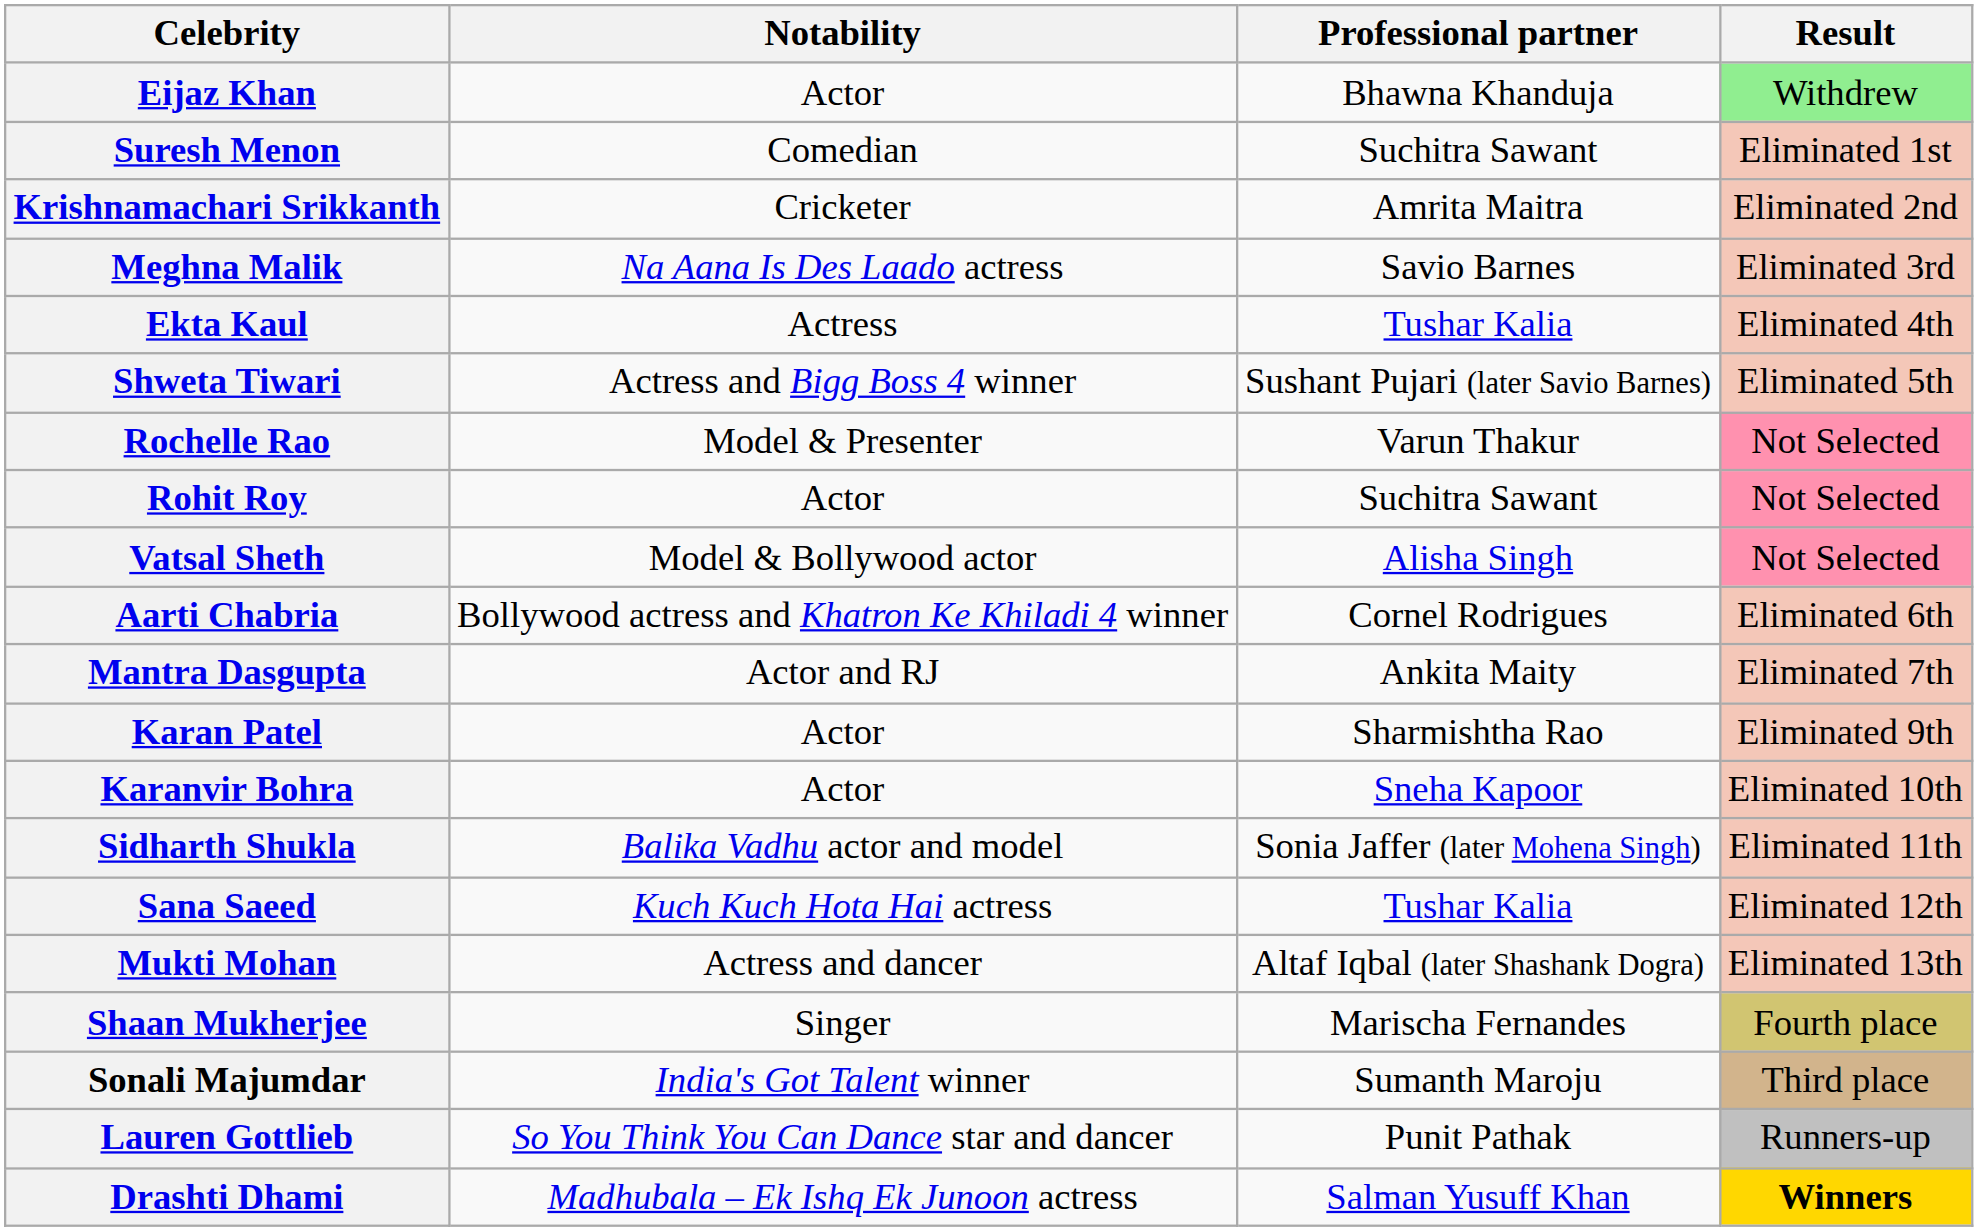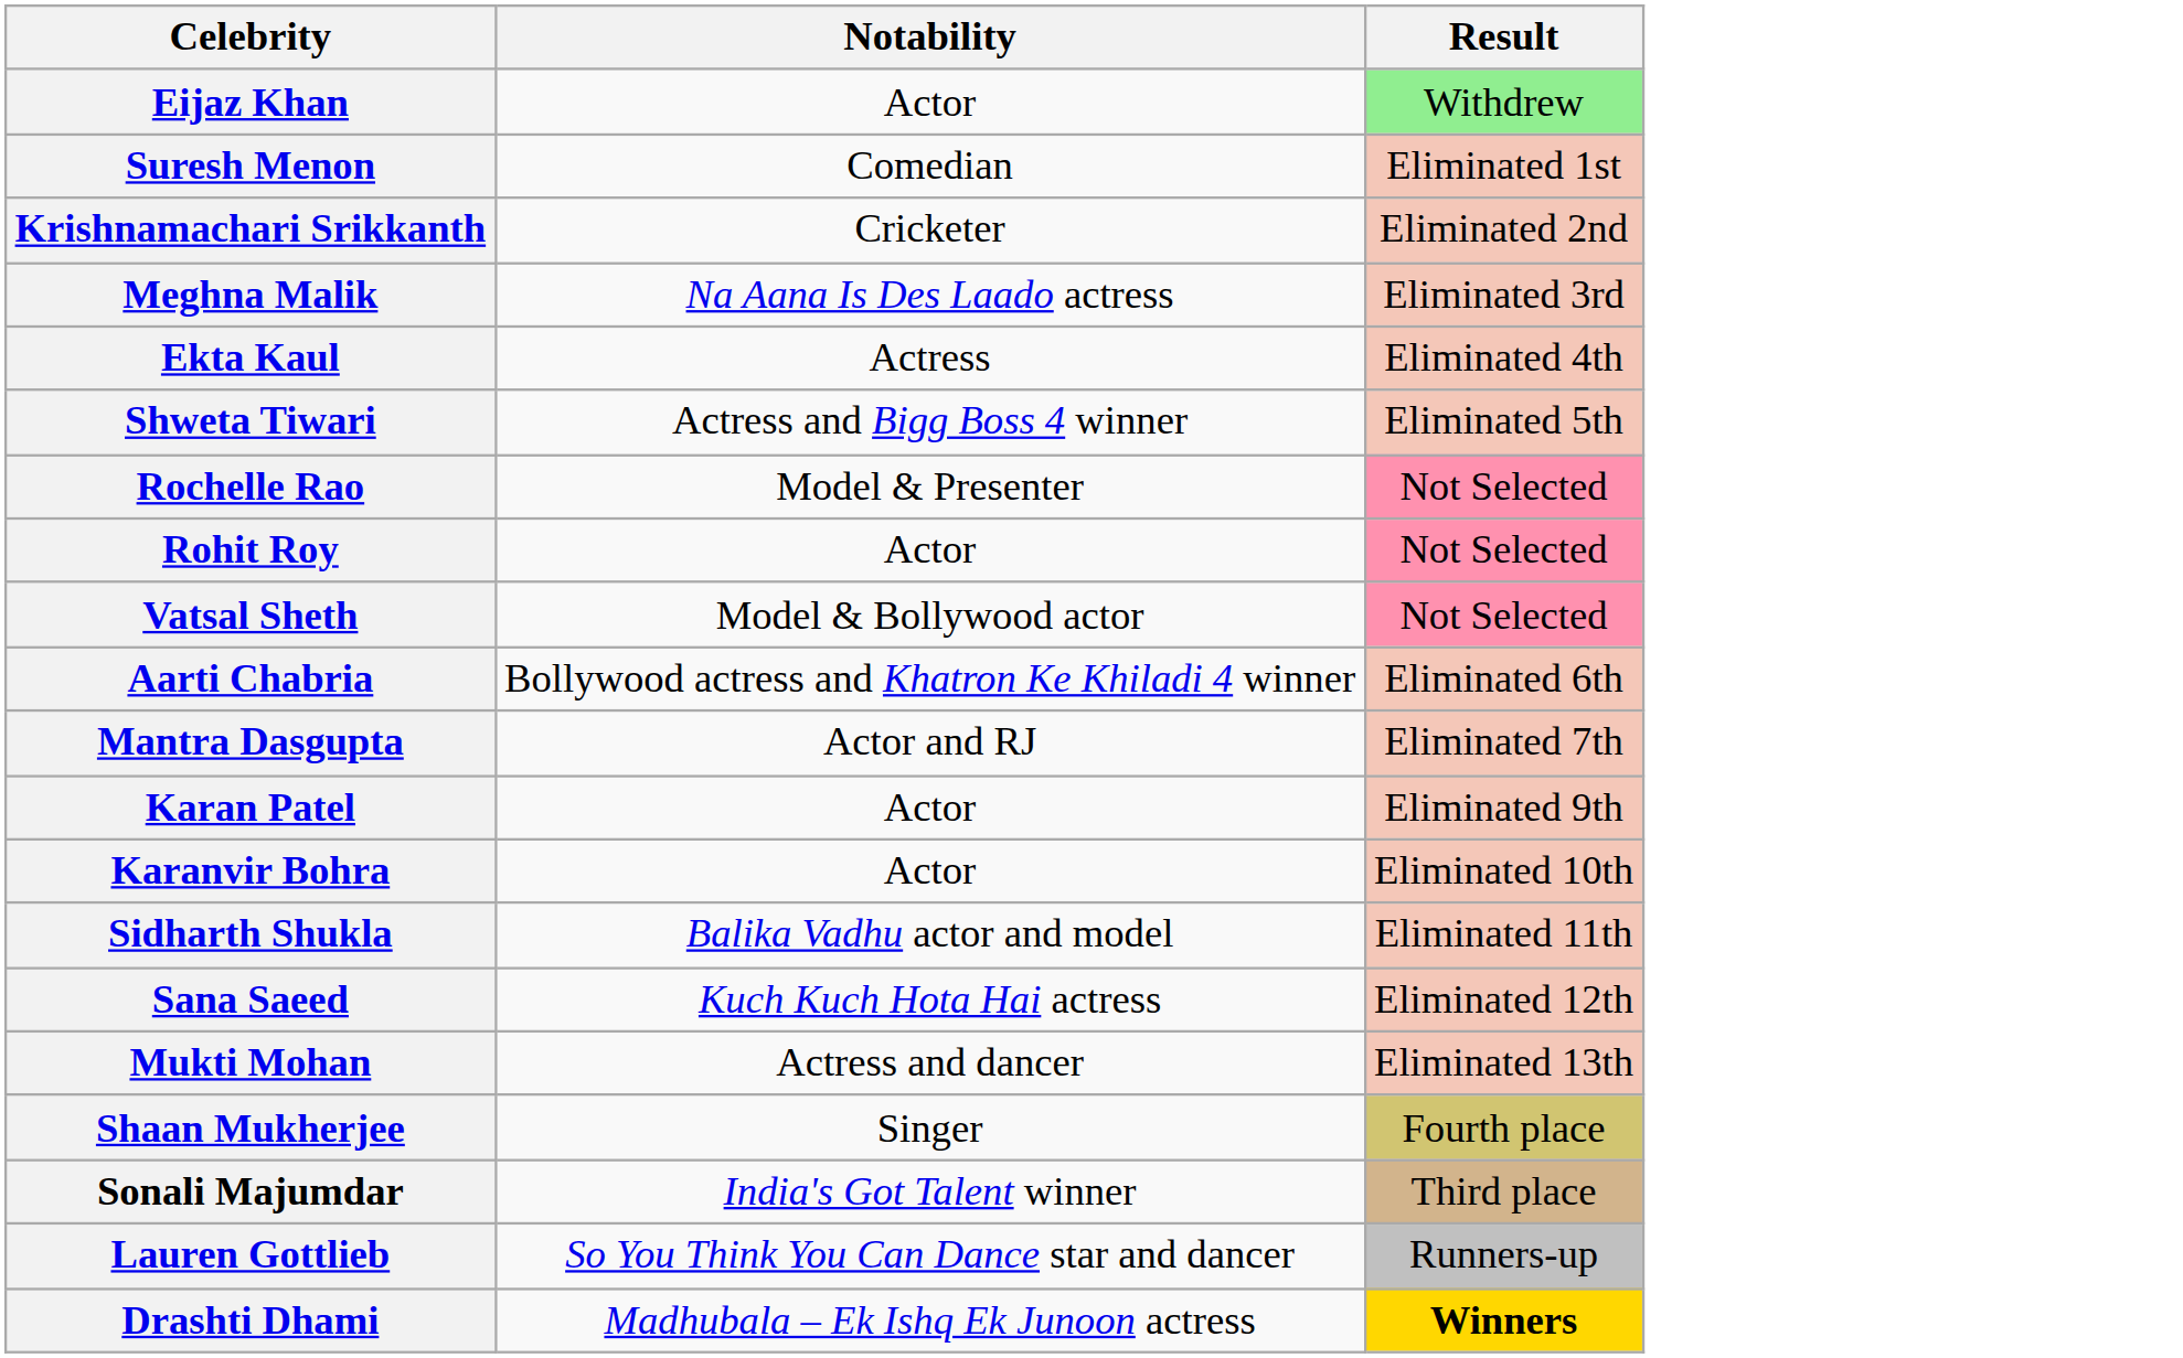 <table class="wikitable sortable" style="text-align:center;">
 <tr>
 <th scope="col">Celebrity</th>
 <th scope="col" class="unsortable">Notability</th>
-<th scope="col">Professional partner</th>
 <th scope="col">Result</th>
 </tr>
 <tr>
 <th><a href='#'>Eijaz Khan</a></th>
 <td>Actor</td>
-<td>Bhawna Khanduja</td>
 <td bgcolor=lightgreen>Withdrew<br></td>
 </tr>
 <tr>
 <th><a href='#'>Suresh Menon</a></th>
 <td>Comedian</td>
-<td>Suchitra Sawant</td>
 <td bgcolor="f4c7b8">Eliminated 1st<br></td>
 </tr>
 <tr>
 <th><a href='#'>Krishnamachari Srikkanth</a></th>
 <td>Cricketer</td>
-<td>Amrita Maitra</td>
 <td bgcolor="f4c7b8">Eliminated 2nd<br></td>
 </tr>
 <tr>
 <th><a href='#'>Meghna Malik</a></th>
 <td><em><a href='#'>Na Aana Is Des Laado</a></em> actress</td>
-<td>Savio Barnes</td>
 <td bgcolor="f4c7b8">Eliminated 3rd<br></td>
 </tr>
 <tr>
 <th><a href='#'>Ekta Kaul</a></th>
 <td>Actress</td>
-<td><a href='#'>Tushar Kalia</a></td>
 <td bgcolor="f4c7b8">Eliminated 4th<br></td>
 </tr>
 <tr>
 <th><a href='#'>Shweta Tiwari</a></th>
 <td>Actress and <em><a href='#'>Bigg Boss 4</a></em> winner</td>
-<td>Sushant Pujari <small>(later Savio Barnes)</small></td>
 <td bgcolor="f4c7b8">Eliminated 5th<br></td>
 </tr>
 <tr>
 <th><a href='#'>Rochelle Rao</a></th>
 <td>Model & Presenter</td>
-<td>Varun Thakur</td>
 <td bgcolor="FF91AF">Not Selected<br></td>
 </tr>
 <tr>
 <th><a href='#'>Rohit Roy</a></th>
 <td>Actor</td>
-<td>Suchitra Sawant</td>
 <td bgcolor="FF91AF">Not Selected<br></td>
 </tr>
 <tr>
 <th><a href='#'>Vatsal Sheth</a></th>
 <td>Model & Bollywood actor</td>
-<td><a href='#'>Alisha Singh</a></td>
 <td bgcolor="FF91AF">Not Selected<br></td>
 </tr>
 <tr>
 <th><a href='#'>Aarti Chabria</a></th>
 <td>Bollywood actress and <em><a href='#'>Khatron Ke Khiladi 4</a></em> winner</td>
-<td>Cornel Rodrigues</td>
 <td bgcolor="f4c7b8">Eliminated 6th<br></td>
 </tr>
 <tr>
 <th><a href='#'>Mantra Dasgupta</a></th>
 <td>Actor and RJ</td>
-<td>Ankita Maity</td>
 <td bgcolor="f4c7b8">Eliminated 7th<br></td>
 </tr>
 <tr>
 <th><a href='#'>Karan Patel</a></th>
 <td>Actor</td>
-<td>Sharmishtha Rao</td>
 <td bgcolor="f4c7b8">Eliminated 9th<br></td>
 </tr>
 <tr>
 <th><a href='#'>Karanvir Bohra</a></th>
 <td>Actor</td>
-<td><a href='#'>Sneha Kapoor</a></td>
 <td bgcolor="f4c7b8">Eliminated 10th<br></td>
 </tr>
 <tr>
 <th><a href='#'>Sidharth Shukla</a></th>
 <td><em><a href='#'>Balika Vadhu</a></em> actor and model</td>
-<td>Sonia Jaffer <small>(later <a href='#'>Mohena Singh</a>)</small></td>
 <td bgcolor="f4c7b8">Eliminated 11th<br></td>
 </tr>
 <tr>
 <th><a href='#'>Sana Saeed</a></th>
 <td><em><a href='#'>Kuch Kuch Hota Hai</a></em> actress</td>
-<td><a href='#'>Tushar Kalia</a></td>
 <td bgcolor="f4c7b8">Eliminated 12th<br></td>
 </tr>
 <tr>
 <th><a href='#'>Mukti Mohan</a></th>
 <td>Actress and dancer</td>
-<td>Altaf Iqbal <small>(later Shashank Dogra)</small></td>
 <td bgcolor="f4c7b8">Eliminated 13th<br></td>
 </tr>
 <tr>
 <th><a href='#'>Shaan Mukherjee</a></th>
 <td>Singer</td>
-<td>Marischa Fernandes</td>
 <td style="background:#d1c571;">Fourth place<br></td>
 </tr>
 <tr>
 <th>Sonali Majumdar</th>
 <td><em><a href='#'>India's Got Talent</a></em> winner</td>
-<td>Sumanth Maroju</td>
 <td bgcolor="tan">Third place<br></td>
 </tr>
 <tr>
 <th><a href='#'>Lauren Gottlieb</a></th>
 <td><em><a href='#'>So You Think You Can Dance</a></em> star and dancer</td>
-<td>Punit Pathak</td>
 <td bgcolor="silver">Runners-up<br></td>
 </tr>
 <tr>
 <th><a href='#'>Drashti Dhami</a></th>
 <td><em><a href='#'>Madhubala – Ek Ishq Ek Junoon</a></em> actress</td>
-<td><a href='#'>Salman Yusuff Khan</a></td>
 <td bgcolor="gold"><strong>Winners</strong><br></td>
 </tr>
 </table>
